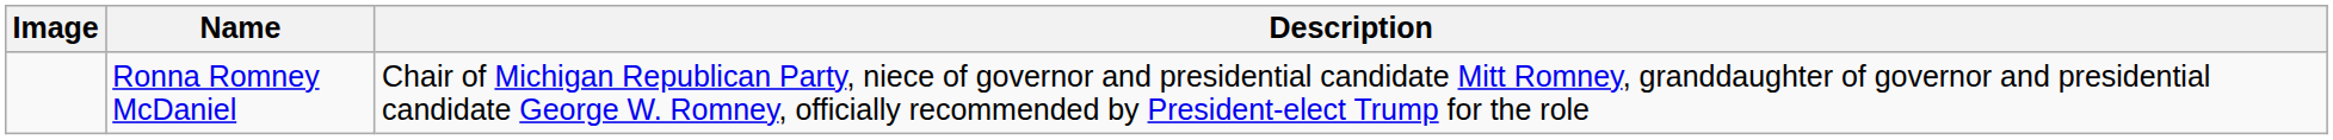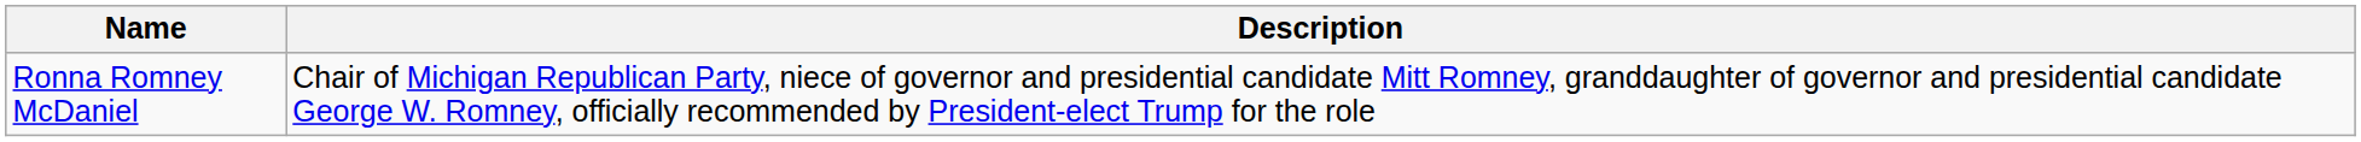 <table class="wikitable">
 <tr>
-<th>Image</th>
 <th>Name</th>
 <th>Description</th>
 </tr>
 <tr>
-<td></td>
 <td><a href='#'>Ronna Romney McDaniel</a></td>
 <td>Chair of <a href='#'>Michigan Republican Party</a>, niece of governor and presidential candidate <a href='#'>Mitt Romney</a>, granddaughter of governor and presidential candidate <a href='#'>George W. Romney</a>, officially recommended by <a href='#'>President-elect Trump</a> for the role</td>
 </tr>
 </table>
